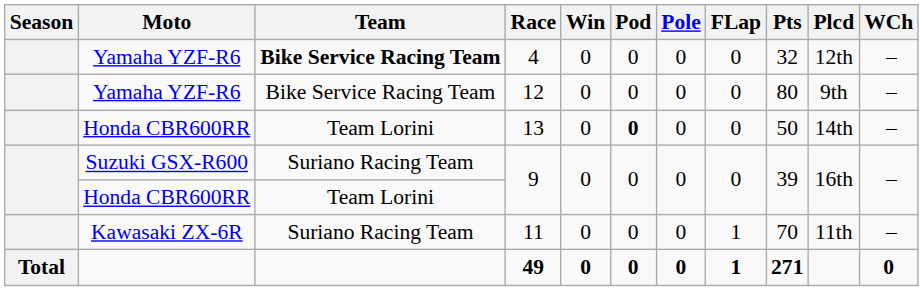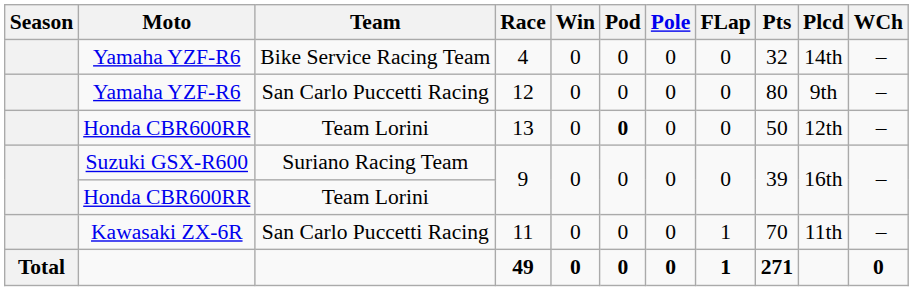 <table class="wikitable" style="text-align:center; font-size:97%;">
 <tr>
 <th>Season</th>
 <th>Moto</th>
 <th>Team</th>
 <th>Race</th>
 <th>Win</th>
 <th>Pod</th>
 <th><a href='#'>Pole</a></th>
 <th>FLap</th>
 <th>Pts</th>
 <th>Plcd</th>
 <th>WCh</th>
 </tr>
 <tr>
 <th></th>
 <td><a href='#'>Yamaha YZF-R6</a></td>
-<td><strong>Bike Service Racing Team</strong></td>
+<td>Bike Service Racing Team</td>
 <td>4</td>
 <td>0</td>
 <td>0</td>
 <td>0</td>
 <td>0</td>
 <td>32</td>
-<td>12th</td>
+<td>14th</td>
 <td> –</td>
 </tr>
 <tr>
 <th></th>
 <td><a href='#'>Yamaha YZF-R6</a></td>
-<td>Bike Service Racing Team</td>
+<td>San Carlo Puccetti Racing</td>
 <td>12</td>
 <td>0</td>
 <td>0</td>
 <td>0</td>
 <td>0</td>
 <td>80</td>
 <td>9th</td>
 <td> –</td>
 </tr>
 <tr>
 <th></th>
 <td><a href='#'>Honda CBR600RR</a></td>
 <td>Team Lorini</td>
 <td>13</td>
 <td>0</td>
 <td><strong>0</strong></td>
 <td>0</td>
 <td>0</td>
 <td>50</td>
-<td>14th</td>
+<td>12th</td>
 <td> –</td>
 </tr>
 <tr>
 <th rowspan=2></th>
 <td><a href='#'>Suzuki GSX-R600</a></td>
 <td>Suriano Racing Team</td>
 <td rowspan=2>9</td>
 <td rowspan=2>0</td>
 <td rowspan=2>0</td>
 <td rowspan=2>0</td>
 <td rowspan=2>0</td>
 <td rowspan=2>39</td>
 <td rowspan=2>16th</td>
 <td rowspan=2> –</td>
 </tr>
 <tr>
 <td><a href='#'>Honda CBR600RR</a></td>
 <td>Team Lorini</td>
 </tr>
 <tr>
 <th></th>
 <td><a href='#'>Kawasaki ZX-6R</a></td>
-<td>Suriano Racing Team</td>
+<td>San Carlo Puccetti Racing</td>
 <td>11</td>
 <td>0</td>
 <td>0</td>
 <td>0</td>
 <td>1</td>
 <td>70</td>
 <td>11th</td>
 <td> –</td>
 </tr>
 <tr>
 <th>Total</th>
 <td></td>
 <td></td>
 <td><strong>49</strong></td>
 <td><strong>0</strong></td>
 <td><strong>0</strong></td>
 <td><strong>0</strong></td>
 <td><strong>1</strong></td>
 <td><strong>271</strong></td>
 <td></td>
 <td><strong>0</strong></td>
 </tr>
 </table>
